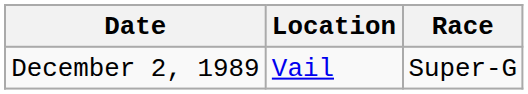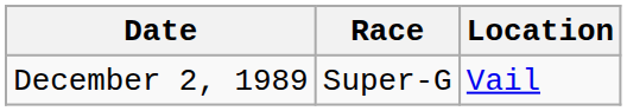 <table class="wikitable">
 <tr>
 <th>Date</th>
+<th>Race</th>
 <th>Location</th>
-<th>Race</th>
 </tr>
 <tr>
 <td>December 2, 1989</td>
+<td>Super-G</td>
 <td> <a href='#'>Vail</a></td>
-<td>Super-G</td>
 </tr>
 </table>
